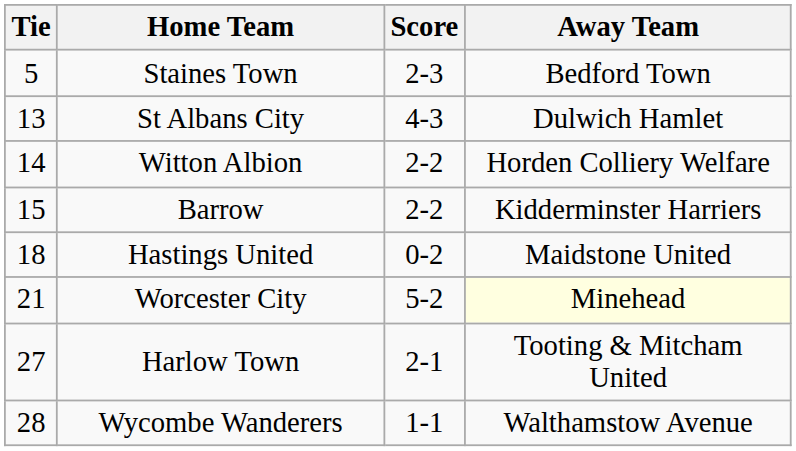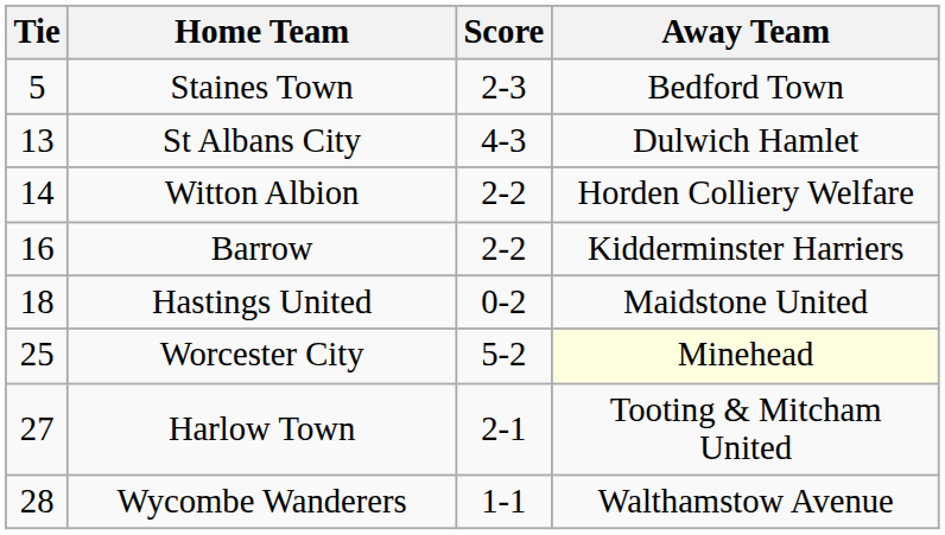 <table class="wikitable" style="text-align:center;">
 <tr>
 <th width=20>Tie</th>
 <th width=175>Home Team</th>
 <th width=20>Score</th>
 <th width=175>Away Team</th>
 </tr>
 <tr>
 <td>5</td>
 <td>Staines Town</td>
 <td>2-3</td>
 <td>Bedford Town</td>
 </tr>
 <tr>
 <td>13</td>
 <td>St Albans City</td>
 <td>4-3</td>
 <td>Dulwich Hamlet</td>
 </tr>
 <tr>
 <td>14</td>
 <td>Witton Albion</td>
 <td>2-2</td>
 <td>Horden Colliery Welfare</td>
 </tr>
 <tr>
-<td>15</td>
+<td>16</td>
 <td>Barrow</td>
 <td>2-2</td>
 <td>Kidderminster Harriers</td>
 </tr>
 <tr>
 <td>18</td>
 <td>Hastings United</td>
 <td>0-2</td>
 <td>Maidstone United</td>
 </tr>
 <tr>
-<td>21</td>
+<td>25</td>
 <td>Worcester City</td>
 <td>5-2</td>
 <td style="background: lightyellow;">Minehead</td>
 </tr>
 <tr>
 <td>27</td>
 <td>Harlow Town</td>
 <td>2-1</td>
 <td>Tooting & Mitcham United</td>
 </tr>
 <tr>
 <td>28</td>
 <td>Wycombe Wanderers</td>
 <td>1-1</td>
 <td>Walthamstow Avenue</td>
 </tr>
 </table>
